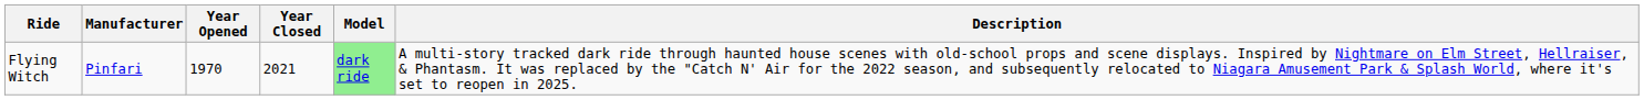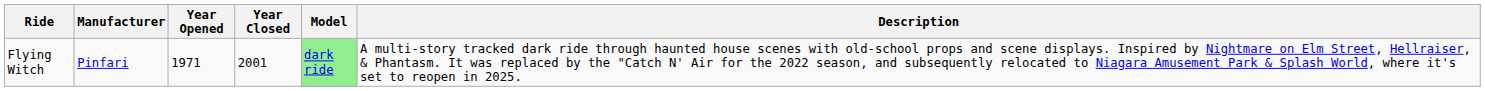 <table class="wikitable sortable">
 <tr>
 <th>Ride</th>
 <th>Manufacturer</th>
 <th>Year Opened</th>
 <th>Year Closed</th>
 <th>Model</th>
 <th class="unsortable">Description</th>
 </tr>
 <tr>
 <td>Flying Witch</td>
 <td><a href='#'>Pinfari</a></td>
-<td>1970</td>
-<td>2021</td>
+<td>1971</td>
+<td>2001</td>
 <td style="background: lightgreen;"><a href='#'>dark ride</a></td>
 <td>A multi-story tracked dark ride through haunted house scenes with old-school props and scene displays. Inspired by <a href='#'>Nightmare on Elm Street</a>, <a href='#'>Hellraiser</a>, & Phantasm. It was replaced by the "Catch N' Air for the 2022 season, and subsequently relocated to <a href='#'>Niagara Amusement Park & Splash World</a>, where it's set to reopen in 2025.</td>
 </tr>
 </table>
